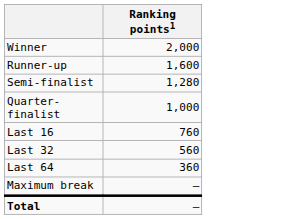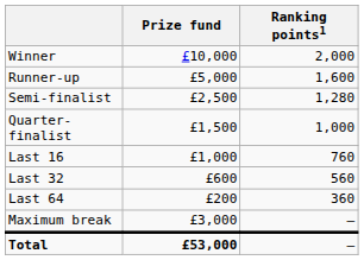 <table class="wikitable">
 <tr>
 <th width=110px></th>
+<th width=110px align="right">Prize fund</th>
 <th width=110px align="right">Ranking points<sup>1</sup></th>
 </tr>
 <tr>
 <td>Winner</td>
+<td align="right"><a href='#'>£</a>10,000</td>
 <td align="right">2,000</td>
 </tr>
 <tr>
 <td>Runner-up</td>
+<td align="right">£5,000</td>
 <td align="right">1,600</td>
 </tr>
 <tr>
 <td>Semi-finalist</td>
+<td align="right">£2,500</td>
 <td align="right">1,280</td>
 </tr>
 <tr>
 <td>Quarter-finalist</td>
+<td align="right">£1,500</td>
 <td align="right">1,000</td>
 </tr>
 <tr>
 <td>Last 16</td>
+<td align="right">£1,000</td>
 <td align="right">760</td>
 </tr>
 <tr>
 <td>Last 32</td>
+<td align="right">£600</td>
 <td align="right">560</td>
 </tr>
 <tr>
 <td>Last 64</td>
+<td align="right">£200</td>
 <td align="right">360</td>
 </tr>
 <tr>
 <td>Maximum break</td>
+<td align="right">£3,000</td>
 <td align="right">–</td>
 </tr>
 <tr style="border-top:medium solid">
 <td><strong>Total</strong></td>
+<td align="right"><strong>£53,000</strong></td>
 <td align="right">–</td>
 </tr>
 </table>
